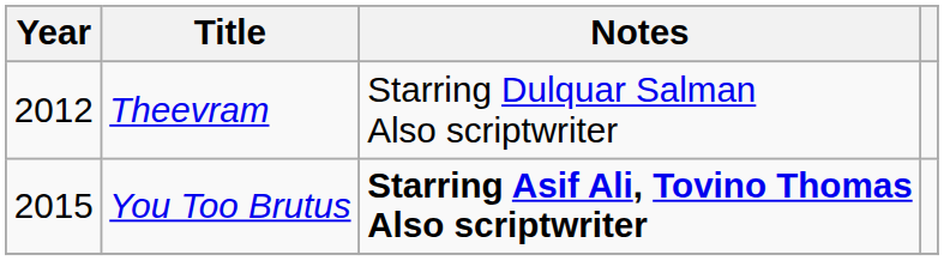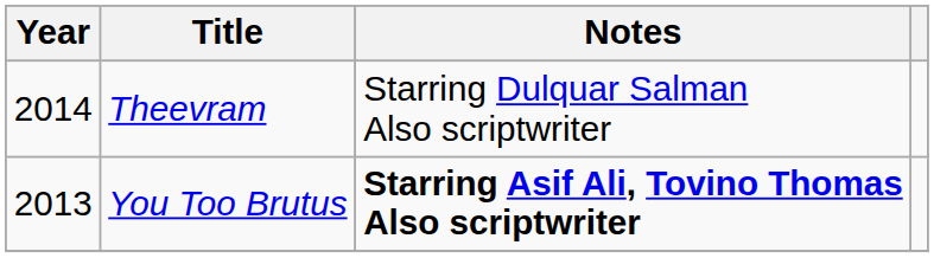 <table class=wikitable>
 <tr>
 <th>Year</th>
 <th>Title</th>
 <th>Notes</th>
 <th></th>
 </tr>
 <tr>
-<td>2012</td>
+<td>2014</td>
 <td><em><a href='#'>Theevram</a></em></td>
 <td>Starring <a href='#'>Dulquar Salman</a> <br> Also scriptwriter</td>
 <td></td>
 </tr>
 <tr>
-<td>2015</td>
+<td>2013</td>
 <td><em><a href='#'>You Too Brutus</a></em></td>
 <td><strong>Starring <a href='#'>Asif Ali</a>, <a href='#'>Tovino Thomas</a> <br> Also scriptwriter</strong></td>
 <td></td>
 </tr>
 <tr>
 </tr>
 </table>
